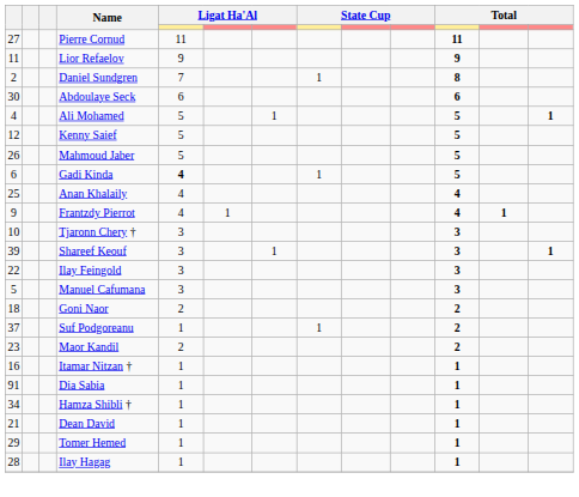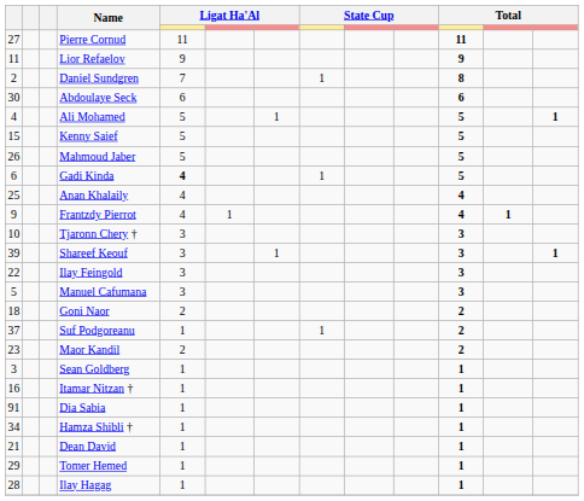 <table class="wikitable" style="font-size: 95%; text-align: center;">
 <tr>
 <th rowspan=2 style="width:3%;"></th>
 <th rowspan=2 style="width:3%;"></th>
 <th rowspan=2 style="width:3%;"></th>
 <th rowspan=2 style="width:18%;">Name</th>
 <th colspan=3><a href='#'>Ligat Ha'Al</a></th>
 <th colspan=3><a href='#'>State Cup</a></th>
 <th colspan=3>Total</th>
 </tr>
 <tr>
 <th style="width:25px; background:#fe9;"></th>
 <th style="width:28px; background:#ff8888;"></th>
 <th style="width:25px; background:#ff8888;"></th>
 <th style="width:25px; background:#fe9;"></th>
 <th style="width:28px; background:#ff8888;"></th>
 <th style="width:25px; background:#ff8888;"></th>
 <th style="width:25px; background:#fe9;"></th>
 <th style="width:28px; background:#ff8888;"></th>
 <th style="width:25px; background:#ff8888;"></th>
 </tr>
 <tr>
 <td>27</td>
 <td></td>
 <td></td>
 <td align=left><a href='#'>Pierre Cornud</a></td>
 <td>11</td>
 <td></td>
 <td></td>
 <td></td>
 <td></td>
 <td></td>
 <td><strong>11</strong></td>
 <td></td>
 <td></td>
 </tr>
 <tr>
 <td>11</td>
 <td></td>
 <td></td>
 <td align=left><a href='#'>Lior Refaelov</a></td>
 <td>9</td>
 <td></td>
 <td></td>
 <td></td>
 <td></td>
 <td></td>
 <td><strong>9</strong></td>
 <td></td>
 <td></td>
 </tr>
 <tr>
 <td>2</td>
 <td></td>
 <td></td>
 <td align=left><a href='#'>Daniel Sundgren</a></td>
 <td>7</td>
 <td></td>
 <td></td>
 <td>1</td>
 <td></td>
 <td></td>
 <td><strong>8</strong></td>
 <td></td>
 <td></td>
 </tr>
 <tr>
 <td>30</td>
 <td></td>
 <td></td>
 <td align=left><a href='#'>Abdoulaye Seck</a></td>
 <td>6</td>
 <td></td>
 <td></td>
 <td></td>
 <td></td>
 <td></td>
 <td><strong>6</strong></td>
 <td></td>
 <td></td>
 </tr>
 <tr>
 <td>4</td>
 <td></td>
 <td></td>
 <td align=left><a href='#'>Ali Mohamed</a></td>
 <td>5</td>
 <td></td>
 <td>1</td>
 <td></td>
 <td></td>
 <td></td>
 <td><strong>5</strong></td>
 <td></td>
 <td><strong>1</strong></td>
 </tr>
 <tr>
-<td>12</td>
+<td>15</td>
 <td></td>
 <td></td>
 <td align=left><a href='#'>Kenny Saief</a></td>
 <td>5</td>
 <td></td>
 <td></td>
 <td></td>
 <td></td>
 <td></td>
 <td><strong>5</strong></td>
 <td></td>
 <td></td>
 </tr>
 <tr>
 <td>26</td>
 <td></td>
 <td></td>
 <td align=left><a href='#'>Mahmoud Jaber</a></td>
 <td>5</td>
 <td></td>
 <td></td>
 <td></td>
 <td></td>
 <td></td>
 <td><strong>5</strong></td>
 <td></td>
 <td></td>
 </tr>
 <tr>
 <td>6</td>
 <td></td>
 <td></td>
 <td align=left><a href='#'>Gadi Kinda</a></td>
 <td><strong>4</strong></td>
 <td></td>
 <td></td>
 <td>1</td>
 <td></td>
 <td></td>
 <td><strong>5</strong></td>
 <td></td>
 <td></td>
 </tr>
 <tr>
 <td>25</td>
 <td></td>
 <td></td>
 <td align=left><a href='#'>Anan Khalaily</a></td>
 <td>4</td>
 <td></td>
 <td></td>
 <td></td>
 <td></td>
 <td></td>
 <td><strong>4</strong></td>
 <td></td>
 <td></td>
 </tr>
 <tr>
 <td>9</td>
 <td></td>
 <td></td>
 <td align=left><a href='#'>Frantzdy Pierrot</a></td>
 <td>4</td>
 <td>1</td>
 <td></td>
 <td></td>
 <td></td>
 <td></td>
 <td><strong>4</strong></td>
 <td><strong>1</strong></td>
 <td></td>
 </tr>
 <tr>
 <td>10</td>
 <td></td>
 <td></td>
 <td align=left><a href='#'>Tjaronn Chery</a> †</td>
 <td>3</td>
 <td></td>
 <td></td>
 <td></td>
 <td></td>
 <td></td>
 <td><strong>3</strong></td>
 <td></td>
 <td></td>
 </tr>
 <tr>
 <td>39</td>
 <td></td>
 <td></td>
 <td align=left><a href='#'>Shareef Keouf</a></td>
 <td>3</td>
 <td></td>
 <td>1</td>
 <td></td>
 <td></td>
 <td></td>
 <td><strong>3</strong></td>
 <td></td>
 <td><strong>1</strong></td>
 </tr>
 <tr>
 <td>22</td>
 <td></td>
 <td></td>
 <td align=left><a href='#'>Ilay Feingold</a></td>
 <td>3</td>
 <td></td>
 <td></td>
 <td></td>
 <td></td>
 <td></td>
 <td><strong>3</strong></td>
 <td></td>
 <td></td>
 </tr>
 <tr>
 <td>5</td>
 <td></td>
 <td></td>
 <td align=left><a href='#'>Manuel Cafumana</a></td>
 <td>3</td>
 <td></td>
 <td></td>
 <td></td>
 <td></td>
 <td></td>
 <td><strong>3</strong></td>
 <td></td>
 <td></td>
 </tr>
 <tr>
 <td>18</td>
 <td></td>
 <td></td>
 <td align=left><a href='#'>Goni Naor</a></td>
 <td>2</td>
 <td></td>
 <td></td>
 <td></td>
 <td></td>
 <td></td>
 <td><strong>2</strong></td>
 <td></td>
 <td></td>
 </tr>
 <tr>
 <td>37</td>
 <td></td>
 <td></td>
 <td align=left><a href='#'>Suf Podgoreanu</a></td>
 <td>1</td>
 <td></td>
 <td></td>
 <td>1</td>
 <td></td>
 <td></td>
 <td><strong>2</strong></td>
 <td></td>
 <td></td>
 </tr>
 <tr>
 <td>23</td>
 <td></td>
 <td></td>
 <td align=left><a href='#'>Maor Kandil</a></td>
 <td>2</td>
 <td></td>
 <td></td>
 <td></td>
 <td></td>
 <td></td>
 <td><strong>2</strong></td>
 <td></td>
 <td></td>
 </tr>
 <tr>
+<td>3</td>
+<td></td>
+<td></td>
+<td align=left><a href='#'>Sean Goldberg</a></td>
+<td>1</td>
+<td></td>
+<td></td>
+<td></td>
+<td></td>
+<td></td>
+<td><strong>1</strong></td>
+<td></td>
+<td></td>
+</tr>
+<tr>
 <td>16</td>
 <td></td>
 <td></td>
 <td align=left><a href='#'>Itamar Nitzan</a> †</td>
 <td>1</td>
 <td></td>
 <td></td>
 <td></td>
 <td></td>
 <td></td>
 <td><strong>1</strong></td>
 <td></td>
 <td></td>
 </tr>
 <tr>
 <td>91</td>
 <td></td>
 <td></td>
 <td align=left><a href='#'>Dia Sabia</a></td>
 <td>1</td>
 <td></td>
 <td></td>
 <td></td>
 <td></td>
 <td></td>
 <td><strong>1</strong></td>
 <td></td>
 <td></td>
 </tr>
 <tr>
 <td>34</td>
 <td></td>
 <td></td>
 <td align=left><a href='#'>Hamza Shibli</a> †</td>
 <td>1</td>
 <td></td>
 <td></td>
 <td></td>
 <td></td>
 <td></td>
 <td><strong>1</strong></td>
 <td></td>
 <td></td>
 </tr>
 <tr>
 <td>21</td>
 <td></td>
 <td></td>
 <td align=left><a href='#'>Dean David</a></td>
 <td>1</td>
 <td></td>
 <td></td>
 <td></td>
 <td></td>
 <td></td>
 <td><strong>1</strong></td>
 <td></td>
 <td></td>
 </tr>
 <tr>
 <td>29</td>
 <td></td>
 <td></td>
 <td align=left><a href='#'>Tomer Hemed</a></td>
 <td>1</td>
 <td></td>
 <td></td>
 <td></td>
 <td></td>
 <td></td>
 <td><strong>1</strong></td>
 <td></td>
 <td></td>
 </tr>
 <tr>
 <td>28</td>
 <td></td>
 <td></td>
 <td align=left><a href='#'>Ilay Hagag</a></td>
 <td>1</td>
 <td></td>
 <td></td>
 <td></td>
 <td></td>
 <td></td>
 <td><strong>1</strong></td>
 <td></td>
 <td></td>
 </tr>
 <tr>
 </tr>
 </table>
